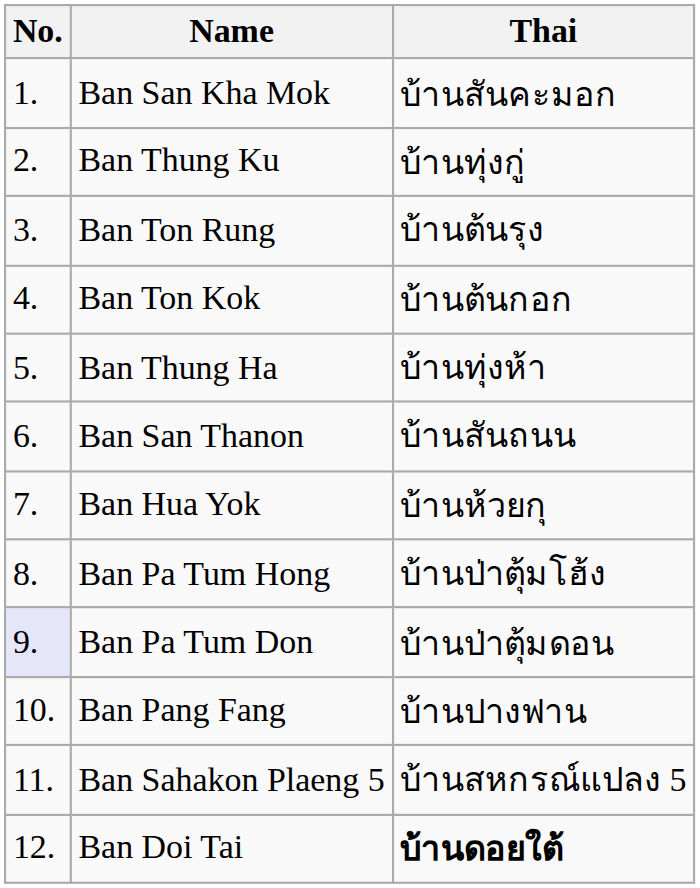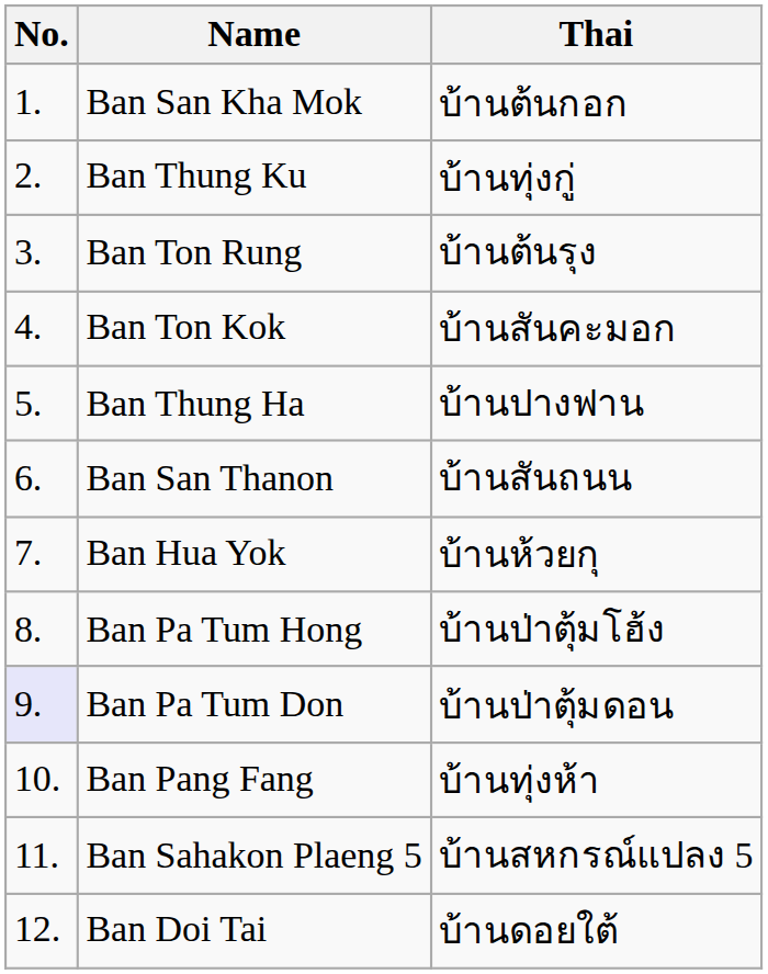 <table class="wikitable sortable">
 <tr>
 <th>No.</th>
 <th>Name</th>
 <th>Thai</th>
 </tr>
 <tr>
 <td>1.</td>
 <td>Ban San Kha Mok</td>
-<td>บ้านสันคะมอก</td>
+<td>บ้านต้นกอก</td>
 </tr>
 <tr>
 <td>2.</td>
 <td>Ban Thung Ku</td>
 <td>บ้านทุ่งกู่</td>
 </tr>
 <tr>
 <td>3.</td>
 <td>Ban Ton Rung</td>
 <td>บ้านต้นรุง</td>
 </tr>
 <tr>
 <td>4.</td>
 <td>Ban Ton Kok</td>
-<td>บ้านต้นกอก</td>
+<td>บ้านสันคะมอก</td>
 </tr>
 <tr>
 <td>5.</td>
 <td>Ban Thung Ha</td>
-<td>บ้านทุ่งห้า</td>
+<td>บ้านปางฟาน</td>
 </tr>
 <tr>
 <td>6.</td>
 <td>Ban San Thanon</td>
 <td>บ้านสันถนน</td>
 </tr>
 <tr>
 <td>7.</td>
 <td>Ban Hua Yok</td>
 <td>บ้านห้วยกุ</td>
 </tr>
 <tr>
 <td>8.</td>
 <td>Ban Pa Tum Hong</td>
 <td>บ้านป่าตุ้มโฮ้ง</td>
 </tr>
 <tr>
 <td style="background: lavender;">9.</td>
 <td>Ban Pa Tum Don</td>
 <td>บ้านป่าตุ้มดอน</td>
 </tr>
 <tr>
 <td>10.</td>
 <td>Ban Pang Fang</td>
-<td>บ้านปางฟาน</td>
+<td>บ้านทุ่งห้า</td>
 </tr>
 <tr>
 <td>11.</td>
 <td>Ban Sahakon Plaeng 5</td>
 <td>บ้านสหกรณ์แปลง 5</td>
 </tr>
 <tr>
 <td>12.</td>
 <td>Ban Doi Tai</td>
-<td><strong>บ้านดอยใต้</strong></td>
+<td>บ้านดอยใต้</td>
 </tr>
 </table>
